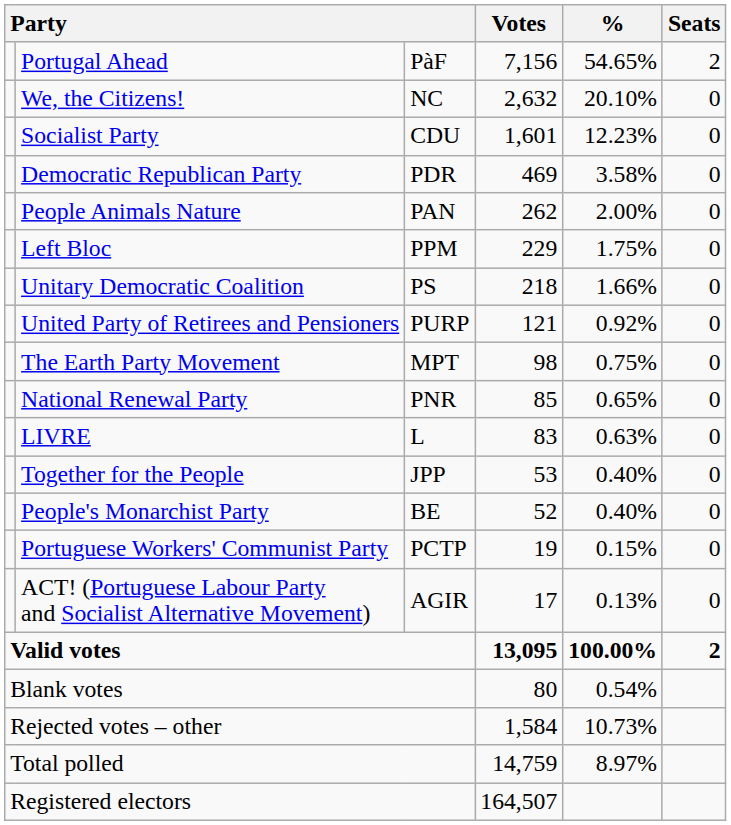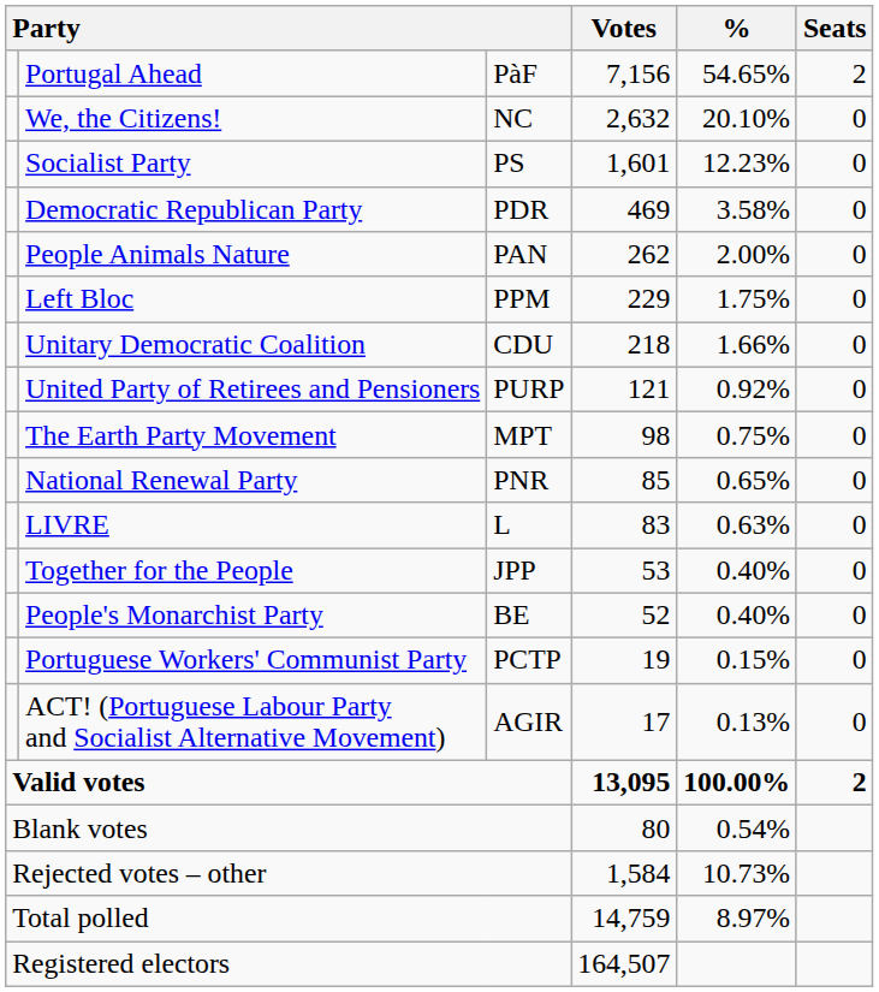 <table class="wikitable" border="1" style="text-align:right;">
 <tr>
 <th style="text-align:left;" colspan=3>Party</th>
 <th align=center width="50">Votes</th>
 <th align=center width="50">%</th>
 <th align=center>Seats</th>
 </tr>
 <tr>
 <td></td>
 <td align=left><a href='#'>Portugal Ahead</a></td>
 <td align=left>PàF</td>
 <td>7,156</td>
 <td>54.65%</td>
 <td>2</td>
 </tr>
 <tr>
 <td></td>
 <td align=left><a href='#'>We, the Citizens!</a></td>
 <td align=left>NC</td>
 <td>2,632</td>
 <td>20.10%</td>
 <td>0</td>
 </tr>
 <tr>
 <td></td>
 <td align=left><a href='#'>Socialist Party</a></td>
-<td align=left>CDU</td>
+<td align=left>PS</td>
 <td>1,601</td>
 <td>12.23%</td>
 <td>0</td>
 </tr>
 <tr>
 <td></td>
 <td align=left><a href='#'>Democratic Republican Party</a></td>
 <td align=left>PDR</td>
 <td>469</td>
 <td>3.58%</td>
 <td>0</td>
 </tr>
 <tr>
 <td></td>
 <td align=left><a href='#'>People Animals Nature</a></td>
 <td align=left>PAN</td>
 <td>262</td>
 <td>2.00%</td>
 <td>0</td>
 </tr>
 <tr>
 <td></td>
 <td align=left><a href='#'>Left Bloc</a></td>
 <td align=left>PPM</td>
 <td>229</td>
 <td>1.75%</td>
 <td>0</td>
 </tr>
 <tr>
 <td></td>
 <td align=left style="white-space: nowrap;"><a href='#'>Unitary Democratic Coalition</a></td>
-<td align=left>PS</td>
+<td align=left>CDU</td>
 <td>218</td>
 <td>1.66%</td>
 <td>0</td>
 </tr>
 <tr>
 <td></td>
 <td align=left><a href='#'>United Party of Retirees and Pensioners</a></td>
 <td align=left>PURP</td>
 <td>121</td>
 <td>0.92%</td>
 <td>0</td>
 </tr>
 <tr>
 <td></td>
 <td align=left><a href='#'>The Earth Party Movement</a></td>
 <td align=left>MPT</td>
 <td>98</td>
 <td>0.75%</td>
 <td>0</td>
 </tr>
 <tr>
 <td></td>
 <td align=left><a href='#'>National Renewal Party</a></td>
 <td align=left>PNR</td>
 <td>85</td>
 <td>0.65%</td>
 <td>0</td>
 </tr>
 <tr>
 <td></td>
 <td align=left><a href='#'>LIVRE</a></td>
 <td align=left>L</td>
 <td>83</td>
 <td>0.63%</td>
 <td>0</td>
 </tr>
 <tr>
 <td></td>
 <td align=left><a href='#'>Together for the People</a></td>
 <td align=left>JPP</td>
 <td>53</td>
 <td>0.40%</td>
 <td>0</td>
 </tr>
 <tr>
 <td></td>
 <td align=left><a href='#'>People's Monarchist Party</a></td>
 <td align=left>BE</td>
 <td>52</td>
 <td>0.40%</td>
 <td>0</td>
 </tr>
 <tr>
 <td></td>
 <td align=left><a href='#'>Portuguese Workers' Communist Party</a></td>
 <td align=left>PCTP</td>
 <td>19</td>
 <td>0.15%</td>
 <td>0</td>
 </tr>
 <tr>
 <td></td>
 <td align=left>ACT! (<a href='#'>Portuguese Labour Party</a><br>and <a href='#'>Socialist Alternative Movement</a>)</td>
 <td align=left>AGIR</td>
 <td>17</td>
 <td>0.13%</td>
 <td>0</td>
 </tr>
 <tr style="font-weight:bold">
 <td align=left colspan=3>Valid votes</td>
 <td>13,095</td>
 <td>100.00%</td>
 <td>2</td>
 </tr>
 <tr>
 <td align=left colspan=3>Blank votes</td>
 <td>80</td>
 <td>0.54%</td>
 <td></td>
 </tr>
 <tr>
 <td align=left colspan=3>Rejected votes – other</td>
 <td>1,584</td>
 <td>10.73%</td>
 <td></td>
 </tr>
 <tr>
 <td align=left colspan=3>Total polled</td>
 <td>14,759</td>
 <td>8.97%</td>
 <td></td>
 </tr>
 <tr>
 <td align=left colspan=3>Registered electors</td>
 <td>164,507</td>
 <td></td>
 <td></td>
 </tr>
 </table>
